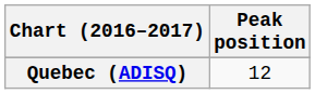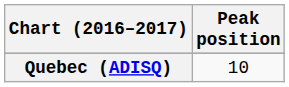 <table class="wikitable sortable plainrowheaders" style="text-align:center">
 <tr>
 <th scope="col">Chart (2016–2017)</th>
 <th scope="col">Peak<br>position</th>
 </tr>
 <tr>
 </tr>
 <tr>
 </tr>
 <tr>
 <th scope="row">Quebec (<a href='#'>ADISQ</a>)</th>
-<td>12</td>
+<td>10</td>
 </tr>
 </table>
